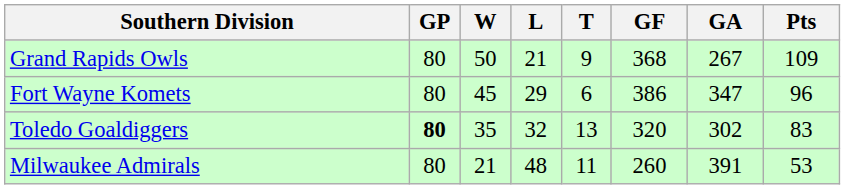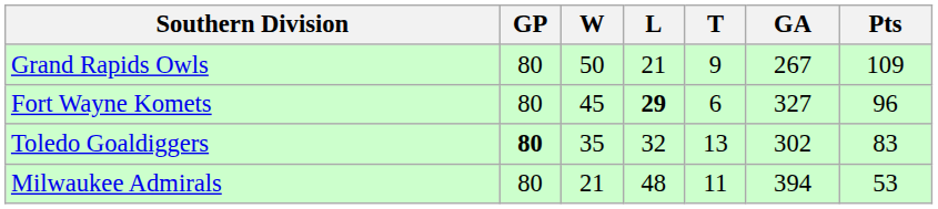 <table class="wikitable">
 <tr>
 <th width="40%">Southern Division</th>
 <th width="5%">GP</th>
 <th width="5%">W</th>
 <th width="5%">L</th>
 <th width="5%">T</th>
-<th width="7.5%">GF</th>
 <th width="7.5%">GA</th>
 <th width="7.5%">Pts</th>
 </tr>
 <tr align="center" bgcolor="#CCFFCC">
 <td align="left"><a href='#'>Grand Rapids Owls</a></td>
 <td>80</td>
 <td>50</td>
 <td>21</td>
 <td>9</td>
-<td>368</td>
 <td>267</td>
 <td>109</td>
 </tr>
 <tr align="center" bgcolor="#CCFFCC">
 <td align="left"><a href='#'>Fort Wayne Komets</a></td>
 <td>80</td>
 <td>45</td>
-<td>29</td>
+<td><strong>29</strong></td>
 <td>6</td>
-<td>386</td>
-<td>347</td>
+<td>327</td>
 <td>96</td>
 </tr>
 <tr align="center" bgcolor="#CCFFCC">
 <td align="left"><a href='#'>Toledo Goaldiggers</a></td>
 <td><strong>80</strong></td>
 <td>35</td>
 <td>32</td>
 <td>13</td>
-<td>320</td>
 <td>302</td>
 <td>83</td>
 </tr>
 <tr align="center" bgcolor="#CCFFCC">
 <td align="left"><a href='#'>Milwaukee Admirals</a></td>
 <td>80</td>
 <td>21</td>
 <td>48</td>
 <td>11</td>
-<td>260</td>
-<td>391</td>
+<td>394</td>
 <td>53</td>
 </tr>
 </table>
